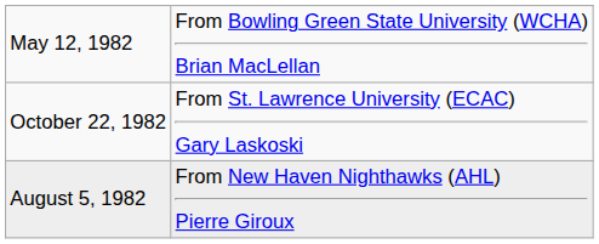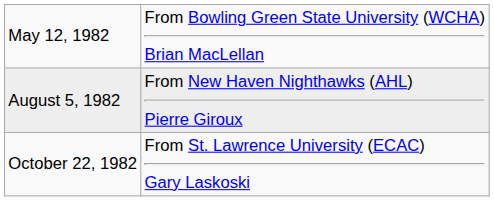 <table class="wikitable">
 <tr>
 <td>May 12, 1982</td>
 <td valign="top">From <a href='#'>Bowling Green State University</a> (<a href='#'>WCHA</a>)<hr><a href='#'>Brian MacLellan</a></td>
 </tr>
+<tr style="background:#eee;">
+<td>August 5, 1982</td>
+<td valign="top">From <a href='#'>New Haven Nighthawks</a> (<a href='#'>AHL</a>)<hr><a href='#'>Pierre Giroux</a></td>
+</tr>
 <tr>
 <td>October 22, 1982</td>
 <td valign="top">From <a href='#'>St. Lawrence University</a> (<a href='#'>ECAC</a>)<hr><a href='#'>Gary Laskoski</a></td>
 </tr>
-<tr style="background:#eee;">
-<td>August 5, 1982</td>
-<td valign="top">From <a href='#'>New Haven Nighthawks</a> (<a href='#'>AHL</a>)<hr><a href='#'>Pierre Giroux</a></td>
-</tr>
 </table>
